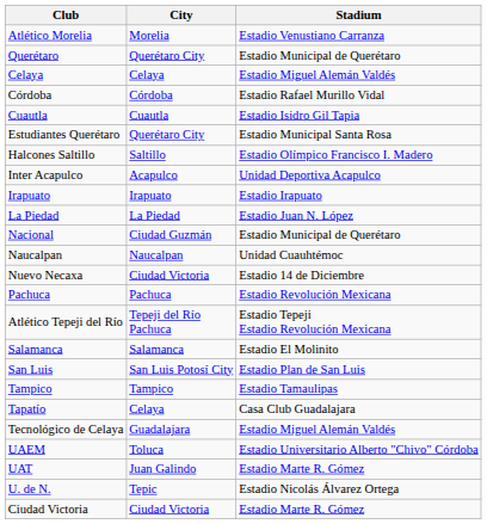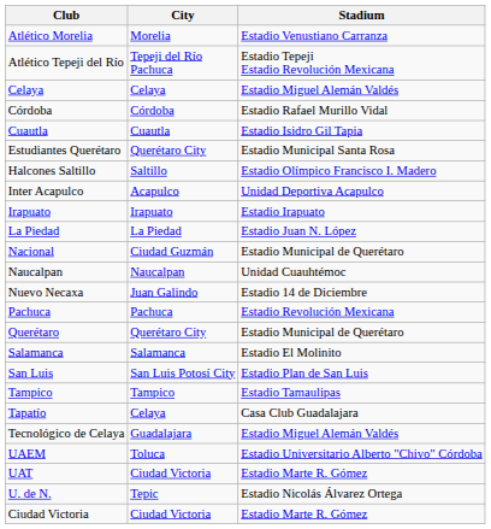 <table class="wikitable sortable">
 <tr>
 <th>Club</th>
 <th>City</th>
 <th>Stadium</th>
 </tr>
 <tr>
 <td><a href='#'>Atlético Morelia</a></td>
 <td><a href='#'>Morelia</a></td>
 <td><a href='#'>Estadio Venustiano Carranza</a></td>
 </tr>
 <tr>
-<td><a href='#'>Querétaro</a></td>
-<td><a href='#'>Querétaro City</a></td>
-<td>Estadio Municipal de Querétaro</td>
+<td>Atlético Tepeji del Río</td>
+<td><a href='#'>Tepeji del Río</a><br><a href='#'>Pachuca</a></td>
+<td>Estadio Tepeji<br><a href='#'>Estadio Revolución Mexicana</a></td>
 </tr>
 <tr>
 <td><a href='#'>Celaya</a></td>
 <td><a href='#'>Celaya</a></td>
 <td><a href='#'>Estadio Miguel Alemán Valdés</a></td>
 </tr>
 <tr>
 <td>Córdoba</td>
 <td><a href='#'>Córdoba</a></td>
 <td>Estadio Rafael Murillo Vidal</td>
 </tr>
 <tr>
 <td><a href='#'>Cuautla</a></td>
 <td><a href='#'>Cuautla</a></td>
 <td><a href='#'>Estadio Isidro Gil Tapia</a></td>
 </tr>
 <tr>
 <td>Estudiantes Querétaro</td>
 <td><a href='#'>Querétaro City</a></td>
 <td>Estadio Municipal Santa Rosa</td>
 </tr>
 <tr>
 <td>Halcones Saltillo</td>
 <td><a href='#'>Saltillo</a></td>
 <td><a href='#'>Estadio Olímpico Francisco I. Madero</a></td>
 </tr>
 <tr>
 <td>Inter Acapulco</td>
 <td><a href='#'>Acapulco</a></td>
 <td><a href='#'>Unidad Deportiva Acapulco</a></td>
 </tr>
 <tr>
 <td><a href='#'>Irapuato</a></td>
 <td><a href='#'>Irapuato</a></td>
 <td><a href='#'>Estadio Irapuato</a></td>
 </tr>
 <tr>
 <td><a href='#'>La Piedad</a></td>
 <td><a href='#'>La Piedad</a></td>
 <td><a href='#'>Estadio Juan N. López</a></td>
 </tr>
 <tr>
 <td><a href='#'>Nacional</a></td>
 <td><a href='#'>Ciudad Guzmán</a></td>
 <td>Estadio Municipal de Querétaro</td>
 </tr>
 <tr>
 <td>Naucalpan</td>
 <td><a href='#'>Naucalpan</a></td>
 <td>Unidad Cuauhtémoc</td>
 </tr>
 <tr>
 <td>Nuevo Necaxa</td>
-<td><a href='#'>Ciudad Victoria</a></td>
+<td><a href='#'>Juan Galindo</a></td>
 <td>Estadio 14 de Diciembre</td>
 </tr>
 <tr>
 <td><a href='#'>Pachuca</a></td>
 <td><a href='#'>Pachuca</a></td>
 <td><a href='#'>Estadio Revolución Mexicana</a></td>
 </tr>
 <tr>
-<td>Atlético Tepeji del Río</td>
-<td><a href='#'>Tepeji del Río</a><br><a href='#'>Pachuca</a></td>
-<td>Estadio Tepeji<br><a href='#'>Estadio Revolución Mexicana</a></td>
+<td><a href='#'>Querétaro</a></td>
+<td><a href='#'>Querétaro City</a></td>
+<td>Estadio Municipal de Querétaro</td>
 </tr>
 <tr>
 <td><a href='#'>Salamanca</a></td>
 <td><a href='#'>Salamanca</a></td>
 <td>Estadio El Molinito</td>
 </tr>
 <tr>
 <td><a href='#'>San Luis</a></td>
 <td><a href='#'>San Luis Potosí City</a></td>
 <td><a href='#'>Estadio Plan de San Luis</a></td>
 </tr>
 <tr>
 <td><a href='#'>Tampico</a></td>
 <td><a href='#'>Tampico</a></td>
 <td><a href='#'>Estadio Tamaulipas</a></td>
 </tr>
 <tr>
 <td><a href='#'>Tapatío</a></td>
 <td><a href='#'>Celaya</a></td>
 <td>Casa Club Guadalajara</td>
 </tr>
 <tr>
 <td>Tecnológico de Celaya</td>
 <td><a href='#'>Guadalajara</a></td>
 <td><a href='#'>Estadio Miguel Alemán Valdés</a></td>
 </tr>
 <tr>
 <td><a href='#'>UAEM</a></td>
 <td><a href='#'>Toluca</a></td>
 <td><a href='#'>Estadio Universitario Alberto "Chivo" Córdoba</a></td>
 </tr>
 <tr>
 <td><a href='#'>UAT</a></td>
-<td><a href='#'>Juan Galindo</a></td>
+<td><a href='#'>Ciudad Victoria</a></td>
 <td><a href='#'>Estadio Marte R. Gómez</a></td>
 </tr>
 <tr>
 <td><a href='#'>U. de N.</a></td>
 <td><a href='#'>Tepic</a></td>
 <td>Estadio Nicolás Álvarez Ortega</td>
 </tr>
 <tr>
 <td>Ciudad Victoria</td>
 <td><a href='#'>Ciudad Victoria</a></td>
 <td><a href='#'>Estadio Marte R. Gómez</a></td>
 </tr>
 </table>
